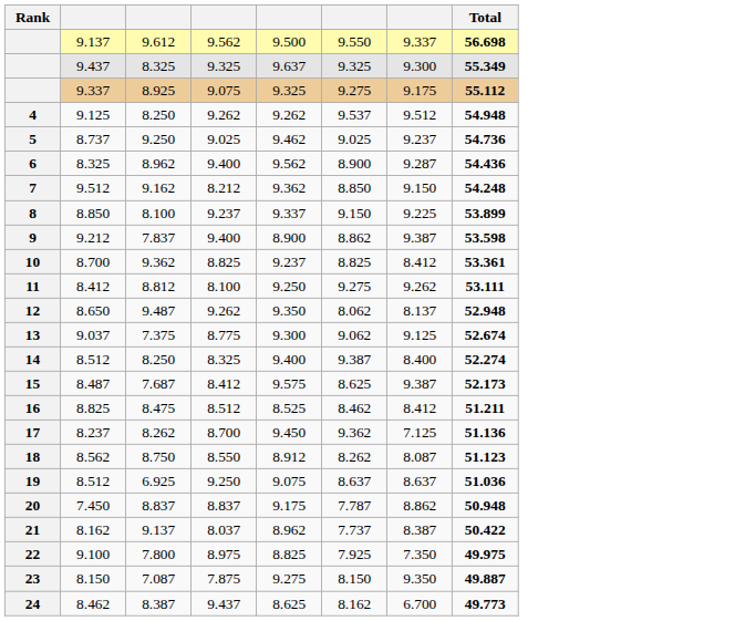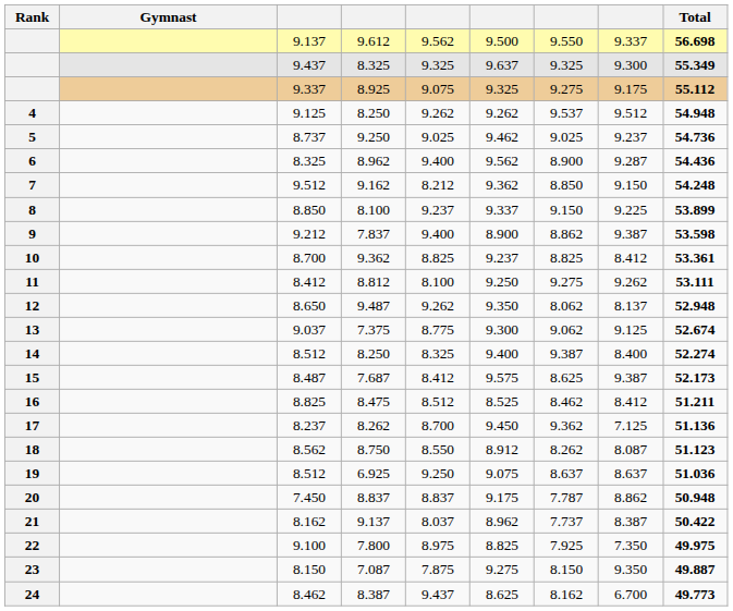 <table class="wikitable sortable" style="text-align:center; font-size:95%">
 <tr>
 <th scope="col" style="width:50px;">Rank</th>
+<th scope="col" style="width:220px;">Gymnast</th>
 <th scope="col" style="width:60px;"></th>
 <th scope="col" style="width:60px;"></th>
 <th scope="col" style="width:60px;"></th>
 <th scope="col" style="width:60px;"></th>
 <th scope="col" style="width:60px;"></th>
 <th scope="col" style="width:60px;"></th>
 <th scope="col" style="width:60px;">Total</th>
 </tr>
 <tr style="background:#fffcaf;">
 <th scope=row style="text-align:center"></th>
+<td align=left></td>
 <td>9.137</td>
 <td>9.612</td>
 <td>9.562</td>
 <td>9.500</td>
 <td>9.550</td>
 <td>9.337</td>
 <td><strong>56.698</strong></td>
 </tr>
 <tr style="background:#e5e5e5;">
 <th scope=row style="text-align:center"></th>
+<td align=left></td>
 <td>9.437</td>
 <td>8.325</td>
 <td>9.325</td>
 <td>9.637</td>
 <td>9.325</td>
 <td>9.300</td>
 <td><strong>55.349</strong></td>
 </tr>
 <tr style="background:#ec9;">
 <th scope=row style="text-align:center"></th>
+<td align=left></td>
 <td>9.337</td>
 <td>8.925</td>
 <td>9.075</td>
 <td>9.325</td>
 <td>9.275</td>
 <td>9.175</td>
 <td><strong>55.112</strong></td>
 </tr>
 <tr>
 <th scope=row style="text-align:center">4</th>
+<td align=left></td>
 <td>9.125</td>
 <td>8.250</td>
 <td>9.262</td>
 <td>9.262</td>
 <td>9.537</td>
 <td>9.512</td>
 <td><strong>54.948</strong></td>
 </tr>
 <tr>
 <th scope=row style="text-align:center">5</th>
+<td align=left></td>
 <td>8.737</td>
 <td>9.250</td>
 <td>9.025</td>
 <td>9.462</td>
 <td>9.025</td>
 <td>9.237</td>
 <td><strong>54.736</strong></td>
 </tr>
 <tr>
 <th scope=row style="text-align:center">6</th>
+<td align=left></td>
 <td>8.325</td>
 <td>8.962</td>
 <td>9.400</td>
 <td>9.562</td>
 <td>8.900</td>
 <td>9.287</td>
 <td><strong>54.436</strong></td>
 </tr>
 <tr>
 <th scope=row style="text-align:center">7</th>
+<td align=left></td>
 <td>9.512</td>
 <td>9.162</td>
 <td>8.212</td>
 <td>9.362</td>
 <td>8.850</td>
 <td>9.150</td>
 <td><strong>54.248</strong></td>
 </tr>
 <tr>
 <th scope=row style="text-align:center">8</th>
+<td align=left></td>
 <td>8.850</td>
 <td>8.100</td>
 <td>9.237</td>
 <td>9.337</td>
 <td>9.150</td>
 <td>9.225</td>
 <td><strong>53.899</strong></td>
 </tr>
 <tr>
 <th scope=row style="text-align:center">9</th>
+<td align=left></td>
 <td>9.212</td>
 <td>7.837</td>
 <td>9.400</td>
 <td>8.900</td>
 <td>8.862</td>
 <td>9.387</td>
 <td><strong>53.598</strong></td>
 </tr>
 <tr>
 <th scope=row style="text-align:center">10</th>
+<td align=left></td>
 <td>8.700</td>
 <td>9.362</td>
 <td>8.825</td>
 <td>9.237</td>
 <td>8.825</td>
 <td>8.412</td>
 <td><strong>53.361</strong></td>
 </tr>
 <tr>
 <th scope=row style="text-align:center">11</th>
+<td align=left></td>
 <td>8.412</td>
 <td>8.812</td>
 <td>8.100</td>
 <td>9.250</td>
 <td>9.275</td>
 <td>9.262</td>
 <td><strong>53.111</strong></td>
 </tr>
 <tr>
 <th scope=row style="text-align:center">12</th>
+<td align=left></td>
 <td>8.650</td>
 <td>9.487</td>
 <td>9.262</td>
 <td>9.350</td>
 <td>8.062</td>
 <td>8.137</td>
 <td><strong>52.948</strong></td>
 </tr>
 <tr>
 <th scope=row style="text-align:center">13</th>
+<td align=left></td>
 <td>9.037</td>
 <td>7.375</td>
 <td>8.775</td>
 <td>9.300</td>
 <td>9.062</td>
 <td>9.125</td>
 <td><strong>52.674</strong></td>
 </tr>
 <tr>
 <th scope=row style="text-align:center">14</th>
+<td align=left></td>
 <td>8.512</td>
 <td>8.250</td>
 <td>8.325</td>
 <td>9.400</td>
 <td>9.387</td>
 <td>8.400</td>
 <td><strong>52.274</strong></td>
 </tr>
 <tr>
 <th scope=row style="text-align:center">15</th>
+<td align=left></td>
 <td>8.487</td>
 <td>7.687</td>
 <td>8.412</td>
 <td>9.575</td>
 <td>8.625</td>
 <td>9.387</td>
 <td><strong>52.173</strong></td>
 </tr>
 <tr>
 <th scope=row style="text-align:center">16</th>
+<td align=left></td>
 <td>8.825</td>
 <td>8.475</td>
 <td>8.512</td>
 <td>8.525</td>
 <td>8.462</td>
 <td>8.412</td>
 <td><strong>51.211</strong></td>
 </tr>
 <tr>
 <th scope=row style="text-align:center">17</th>
+<td align=left></td>
 <td>8.237</td>
 <td>8.262</td>
 <td>8.700</td>
 <td>9.450</td>
 <td>9.362</td>
 <td>7.125</td>
 <td><strong>51.136</strong></td>
 </tr>
 <tr>
 <th scope=row style="text-align:center">18</th>
+<td align=left></td>
 <td>8.562</td>
 <td>8.750</td>
 <td>8.550</td>
 <td>8.912</td>
 <td>8.262</td>
 <td>8.087</td>
 <td><strong>51.123</strong></td>
 </tr>
 <tr>
 <th scope=row style="text-align:center">19</th>
+<td align=left></td>
 <td>8.512</td>
 <td>6.925</td>
 <td>9.250</td>
 <td>9.075</td>
 <td>8.637</td>
 <td>8.637</td>
 <td><strong>51.036</strong></td>
 </tr>
 <tr>
 <th scope=row style="text-align:center">20</th>
+<td align=left></td>
 <td>7.450</td>
 <td>8.837</td>
 <td>8.837</td>
 <td>9.175</td>
 <td>7.787</td>
 <td>8.862</td>
 <td><strong>50.948</strong></td>
 </tr>
 <tr>
 <th scope=row style="text-align:center">21</th>
+<td align=left></td>
 <td>8.162</td>
 <td>9.137</td>
 <td>8.037</td>
 <td>8.962</td>
 <td>7.737</td>
 <td>8.387</td>
 <td><strong>50.422</strong></td>
 </tr>
 <tr>
 <th scope=row style="text-align:center">22</th>
+<td align=left></td>
 <td>9.100</td>
 <td>7.800</td>
 <td>8.975</td>
 <td>8.825</td>
 <td>7.925</td>
 <td>7.350</td>
 <td><strong>49.975</strong></td>
 </tr>
 <tr>
 <th scope=row style="text-align:center">23</th>
+<td align=left></td>
 <td>8.150</td>
 <td>7.087</td>
 <td>7.875</td>
 <td>9.275</td>
 <td>8.150</td>
 <td>9.350</td>
 <td><strong>49.887</strong></td>
 </tr>
 <tr>
 <th scope=row style="text-align:center">24</th>
+<td align=left></td>
 <td>8.462</td>
 <td>8.387</td>
 <td>9.437</td>
 <td>8.625</td>
 <td>8.162</td>
 <td>6.700</td>
 <td><strong>49.773</strong></td>
 </tr>
 </table>
